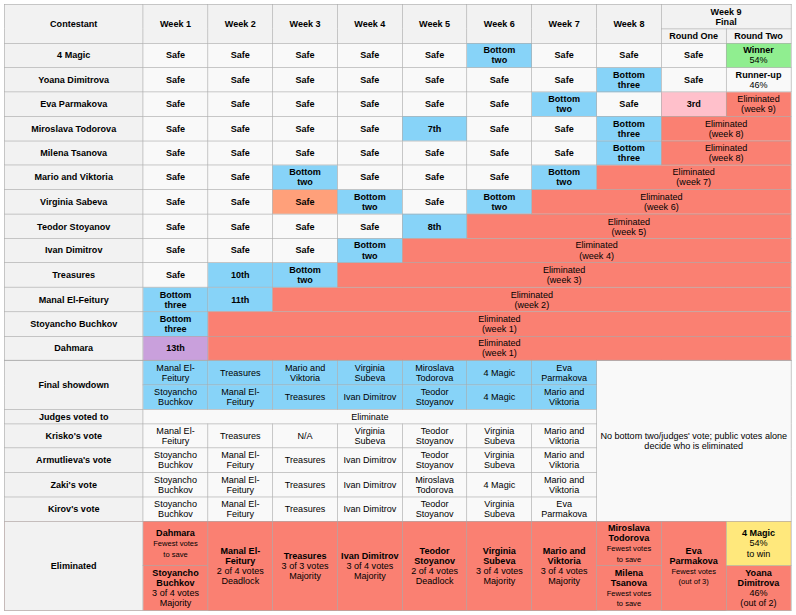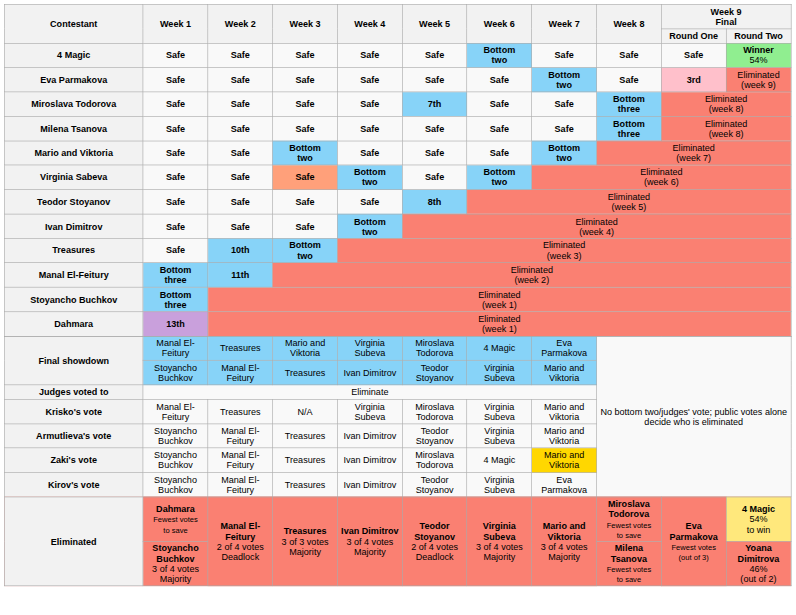 <table class="wikitable" style="text-align:center; font-size:90%">
 <tr>
 <th style="width:15%" rowspan="2" scope="col">Contestant</th>
 <th style="width:7%" rowspan="2" scope="col">Week 1</th>
 <th style="width:7%" rowspan="2" scope="col">Week 2</th>
 <th style="width:7%" rowspan="2" scope="col">Week 3</th>
 <th style="width:7%" rowspan="2" scope="col">Week 4</th>
 <th style="width:7%" rowspan="2" scope="col">Week 5</th>
 <th style="width:7%" rowspan="2" scope="col">Week 6</th>
 <th style="width:7%" rowspan="2" scope="col">Week 7</th>
 <th style="width:7%" rowspan="2" scope="col">Week 8</th>
 <th colspan="2">Week 9<br>Final</th>
 </tr>
 <tr>
 <th style="width:7%">Round One</th>
 <th style="width:7%">Round Two</th>
 </tr>
 <tr>
 <th scope="row">4 Magic</th>
 <td><strong>Safe</strong></td>
 <td><strong>Safe</strong></td>
 <td><strong>Safe</strong></td>
 <td><strong>Safe</strong></td>
 <td><strong>Safe</strong></td>
 <td style="background:#87D3F8"><strong>Bottom<br>two</strong></td>
 <td><strong>Safe</strong></td>
 <td><strong>Safe</strong></td>
 <td><strong>Safe</strong></td>
 <td bgcolor=lightgreen><strong>Winner</strong><br>54%</td>
-</tr>
-<tr>
-<th scope="row">Yoana Dimitrova</th>
-<td><strong>Safe</strong></td>
-<td><strong>Safe</strong></td>
-<td><strong>Safe</strong></td>
-<td><strong>Safe</strong></td>
-<td><strong>Safe</strong></td>
-<td><strong>Safe</strong></td>
-<td><strong>Safe</strong></td>
-<td style="background:#87D3F8"><strong>Bottom<br>three</strong></td>
-<td><strong>Safe</strong></td>
-<td><strong>Runner-up</strong><br>46%</td>
 </tr>
 <tr>
 <th scope="row">Eva Parmakova</th>
 <td><strong>Safe</strong></td>
 <td><strong>Safe</strong></td>
 <td><strong>Safe</strong></td>
 <td><strong>Safe</strong></td>
 <td><strong>Safe</strong></td>
 <td><strong>Safe</strong></td>
 <td style="background:#87D3F8"><strong>Bottom<br>two</strong></td>
 <td><strong>Safe</strong></td>
 <td bgcolor=pink><strong>3rd</strong></td>
 <td style="background:salmon">Eliminated<br>(week 9)</td>
 </tr>
 <tr>
 <th scope="row">Miroslava Todorova</th>
 <td><strong>Safe</strong></td>
 <td><strong>Safe</strong></td>
 <td><strong>Safe</strong></td>
 <td><strong>Safe</strong></td>
 <td style="background:#87D3F8"><strong>7th</strong></td>
 <td><strong>Safe</strong></td>
 <td><strong>Safe</strong></td>
 <td style="background:#87D3F8"><strong>Bottom<br>three</strong></td>
 <td colspan="2" style="background:salmon">Eliminated<br>(week 8)</td>
 </tr>
 <tr>
 <th scope="row">Milena Tsanova</th>
 <td><strong>Safe</strong></td>
 <td><strong>Safe</strong></td>
 <td><strong>Safe</strong></td>
 <td><strong>Safe</strong></td>
 <td><strong>Safe</strong></td>
 <td><strong>Safe</strong></td>
 <td><strong>Safe</strong></td>
 <td style="background:#87D3F8"><strong>Bottom<br>three</strong></td>
 <td colspan="2" style="background:salmon">Eliminated<br>(week 8)</td>
 </tr>
 <tr>
 <th scope="row">Mario and Viktoria</th>
 <td><strong>Safe</strong></td>
 <td><strong>Safe</strong></td>
 <td style="background:#87D3F8"><strong>Bottom<br>two</strong></td>
 <td><strong>Safe</strong></td>
 <td><strong>Safe</strong></td>
 <td><strong>Safe</strong></td>
 <td style="background:#87D3F8"><strong>Bottom<br>two</strong></td>
 <td colspan="3" style="background:salmon">Eliminated<br>(week 7)</td>
 </tr>
 <tr>
 <th scope="row">Virginia Sabeva</th>
 <td><strong>Safe</strong></td>
 <td><strong>Safe</strong></td>
 <td style="background: lightsalmon;"><strong>Safe</strong></td>
 <td style="background:#87D3F8"><strong>Bottom<br>two</strong></td>
 <td><strong>Safe</strong></td>
 <td style="background:#87D3F8"><strong>Bottom<br>two</strong></td>
 <td colspan="4" style="background:salmon">Eliminated<br>(week 6)</td>
 </tr>
 <tr>
 <th scope="row">Teodor Stoyanov</th>
 <td><strong>Safe</strong></td>
 <td><strong>Safe</strong></td>
 <td><strong>Safe</strong></td>
 <td><strong>Safe</strong></td>
 <td style="background:#87D3F8"><strong>8th</strong></td>
 <td colspan="5" style="background:salmon">Eliminated<br>(week 5)</td>
 </tr>
 <tr>
 <th scope="row">Ivan Dimitrov</th>
 <td><strong>Safe</strong></td>
 <td><strong>Safe</strong></td>
 <td><strong>Safe</strong></td>
 <td style="background:#87D3F8"><strong>Bottom<br>two</strong></td>
 <td colspan="6" style="background:salmon">Eliminated<br>(week 4)</td>
 </tr>
 <tr>
 <th scope="row">Treasures</th>
 <td><strong>Safe</strong></td>
 <td style="background:#87D3F8"><strong>10th</strong></td>
 <td style="background:#87D3F8"><strong>Bottom<br>two</strong></td>
 <td colspan="7" style="background:salmon">Eliminated<br>(week 3)</td>
 </tr>
 <tr>
 <th scope="row">Manal El-Feitury</th>
 <td style="background:#87D3F8"><strong>Bottom<br>three</strong></td>
 <td style="background:#87D3F8"><strong>11th</strong></td>
 <td colspan="8" style="background:salmon">Eliminated<br>(week 2)</td>
 </tr>
 <tr>
 <th scope="row">Stoyancho Buchkov</th>
 <td style="background:#87D3F8"><strong>Bottom<br>three</strong></td>
 <td colspan="9" style="background:salmon">Eliminated<br>(week 1)</td>
 </tr>
 <tr>
 <th scope="row">Dahmara</th>
 <td style="background:#C9A0DC"><strong>13th</strong></td>
 <td colspan="9" style="background:salmon">Eliminated<br>(week 1)</td>
 </tr>
 <tr>
 </tr>
 <tr>
 <th rowspan="2"><strong>Final showdown</strong></th>
 <td style="background:#87D3F8">Manal El-Feitury</td>
 <td style="background:#87D3F8">Treasures</td>
 <td style="background:#87D3F8">Mario and Viktoria</td>
 <td style="background:#87D3F8">Virginia Subeva</td>
 <td style="background:#87D3F8">Miroslava Todorova</td>
 <td style="background:#87D3F8">4 Magic</td>
 <td style="background:#87D3F8">Eva Parmakova</td>
 <td rowspan="7" colspan="3">No bottom two/judges' vote; public votes alone decide who is eliminated</td>
 </tr>
 <tr>
 <td style="background:#87D3F8">Stoyancho Buchkov</td>
 <td style="background:#87D3F8">Manal El-Feitury</td>
 <td style="background:#87D3F8">Treasures</td>
 <td style="background:#87D3F8">Ivan Dimitrov</td>
 <td style="background:#87D3F8">Teodor Stoyanov</td>
-<td style="background:#87D3F8">4 Magic</td>
+<td style="background:#87D3F8">Virginia Subeva</td>
 <td style="background:#87D3F8">Mario and Viktoria</td>
 </tr>
 <tr>
 <th scope="row">Judges voted to</th>
 <td colspan="7">Eliminate</td>
 </tr>
 <tr>
 <th scope="row">Krisko's vote</th>
 <td>Manal El-Feitury</td>
 <td>Treasures</td>
 <td>N/A</td>
 <td>Virginia Subeva</td>
-<td>Teodor Stoyanov</td>
+<td>Miroslava Todorova</td>
 <td>Virginia Subeva</td>
 <td>Mario and Viktoria</td>
 </tr>
 <tr>
 <th scope="row">Armutlieva's vote</th>
 <td>Stoyancho Buchkov</td>
 <td>Manal El-Feitury</td>
 <td>Treasures</td>
 <td>Ivan Dimitrov</td>
 <td>Teodor Stoyanov</td>
 <td>Virginia Subeva</td>
 <td>Mario and Viktoria</td>
 </tr>
 <tr>
 <th scope="row">Zaki's vote</th>
 <td>Stoyancho Buchkov</td>
 <td>Manal El-Feitury</td>
 <td>Treasures</td>
 <td>Ivan Dimitrov</td>
 <td>Miroslava Todorova</td>
 <td>4 Magic</td>
-<td>Mario and Viktoria</td>
+<td style="background: gold;">Mario and Viktoria</td>
 </tr>
 <tr>
 <th scope="row">Kirov's vote</th>
 <td>Stoyancho Buchkov</td>
 <td>Manal El-Feitury</td>
 <td>Treasures</td>
 <td>Ivan Dimitrov</td>
 <td>Teodor Stoyanov</td>
 <td>Virginia Subeva</td>
 <td>Eva Parmakova</td>
 </tr>
 <tr style="background:#FA8072;">
 <th scope="row" rowspan="2">Eliminated</th>
 <td style="background:#FA8072"><strong>Dahmara</strong><br><small>Fewest votes<br>to save</small></td>
 <td rowspan=2 style="background:#FA8072"><strong>Manal El-Feitury</strong><br>2 of 4 votes<br>Deadlock</td>
 <td rowspan=2 style="background:#FA8072"><strong>Treasures</strong><br>3 of 3 votes<br>Majority</td>
 <td rowspan=2 style="background:#FA8072"><strong>Ivan Dimitrov</strong><br>3 of 4 votes<br>Majority</td>
 <td rowspan=2 style="background:#FA8072"><strong>Teodor Stoyanov </strong><br>2 of 4 votes<br>Deadlock</td>
 <td rowspan=2 style="background:#FA8072"><strong>Virginia Subeva</strong><br>3 of 4 votes<br>Majority</td>
 <td rowspan=2 style="background:#FA8072"><strong>Mario and Viktoria</strong><br>3 of 4 votes<br>Majority</td>
 <td style="background:#FA8072"><strong>Miroslava Todorova</strong><br><small>Fewest votes<br>to save</small></td>
 <td rowspan=2 style="background:#FA8072"><strong>Eva Parmakova</strong><br><small>Fewest votes<br>(out of 3)</small></td>
 <td style="background:#FFE87C;"><strong>4 Magic</strong><br>54%<br>to win</td>
 </tr>
 <tr>
 <td style="background:#FA8072"><strong>Stoyancho Buchkov</strong><br>3 of 4 votes<br>Majority</td>
 <td style="background:#FA8072"><strong>Milena Tsanova</strong><br><small>Fewest votes<br>to save</small></td>
 <td style="width:7%; background:#FA8072"><strong>Yoana Dimitrova</strong><br>46%<br>(out of 2)</td>
 </tr>
 </table>
